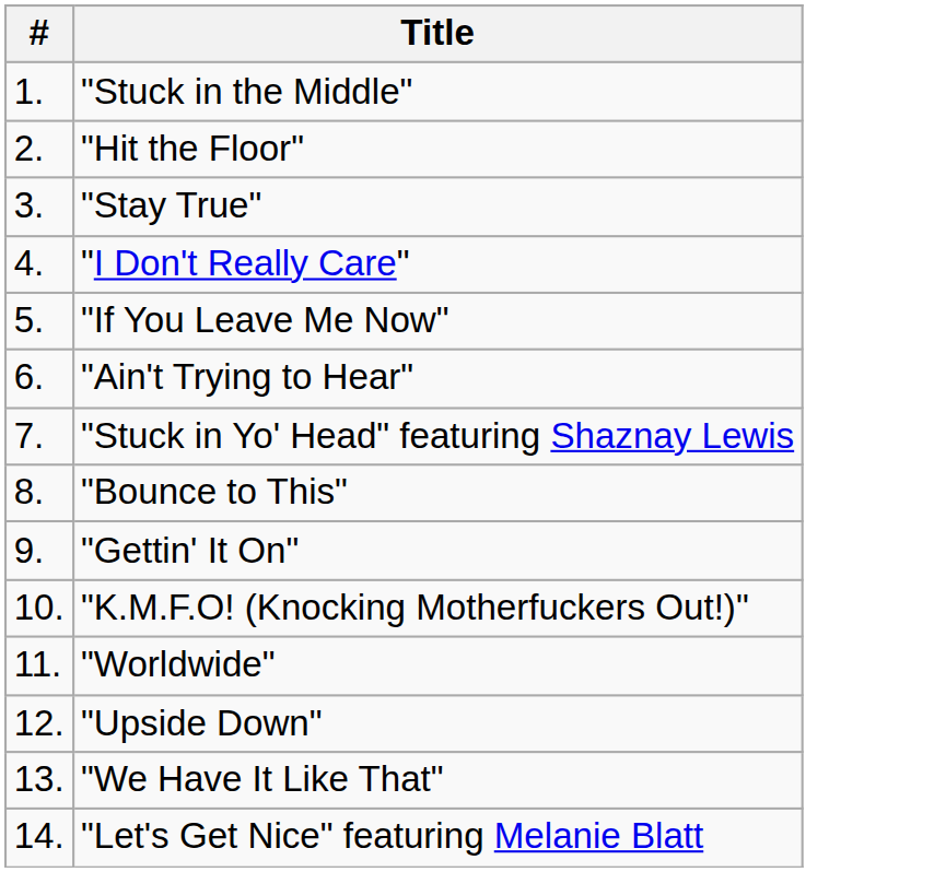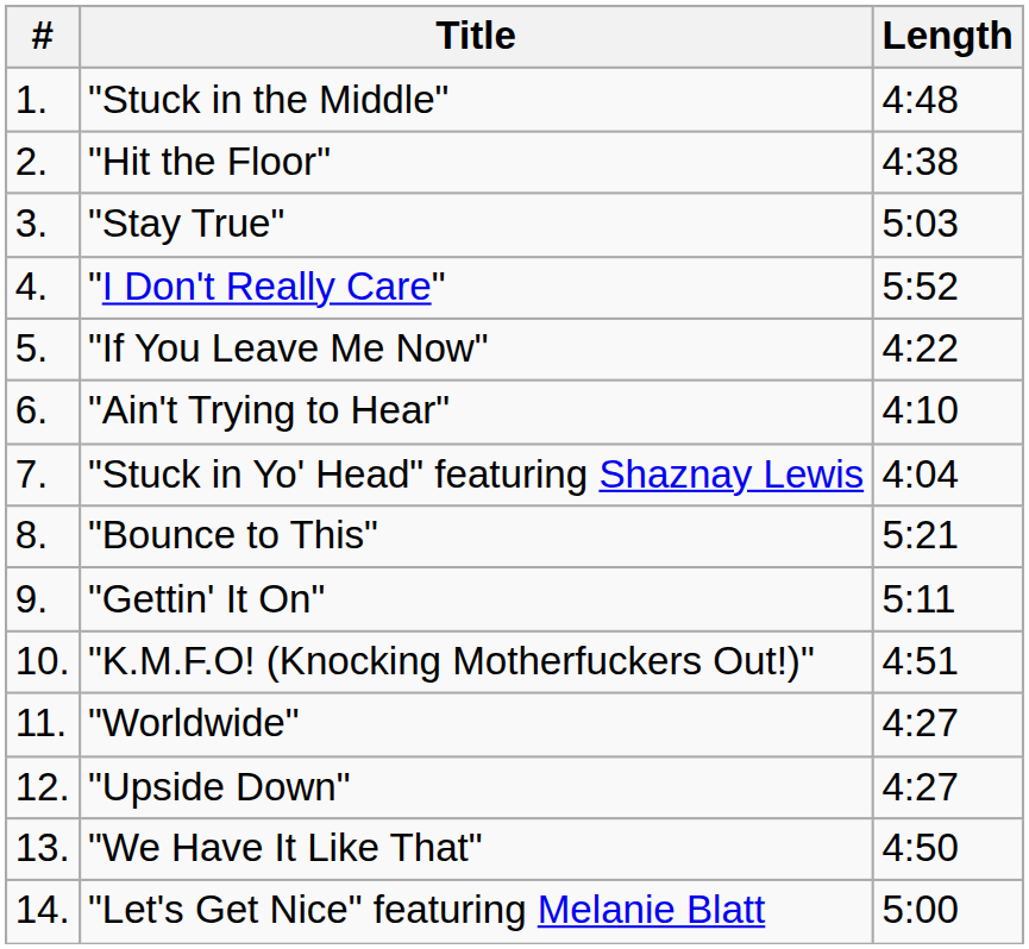 <table class="wikitable" id="Track_listing">
 <tr>
 <th>#</th>
 <th>Title</th>
+<th>Length</th>
 </tr>
 <tr>
 <td>1.</td>
 <td>"Stuck in the Middle"</td>
+<td>4:48</td>
 </tr>
 <tr>
 <td>2.</td>
 <td>"Hit the Floor"</td>
+<td>4:38</td>
 </tr>
 <tr>
 <td>3.</td>
 <td>"Stay True"</td>
+<td>5:03</td>
 </tr>
 <tr>
 <td>4.</td>
 <td>"<a href='#'>I Don't Really Care</a>"</td>
+<td>5:52</td>
 </tr>
 <tr>
 <td>5.</td>
 <td>"If You Leave Me Now"</td>
+<td>4:22</td>
 </tr>
 <tr>
 <td>6.</td>
 <td>"Ain't Trying to Hear"</td>
+<td>4:10</td>
 </tr>
 <tr>
 <td>7.</td>
 <td>"Stuck in Yo' Head" featuring <a href='#'>Shaznay Lewis</a></td>
+<td>4:04</td>
 </tr>
 <tr>
 <td>8.</td>
 <td>"Bounce to This"</td>
+<td>5:21</td>
 </tr>
 <tr>
 <td>9.</td>
 <td>"Gettin' It On"</td>
+<td>5:11</td>
 </tr>
 <tr>
 <td>10.</td>
 <td>"K.M.F.O! (Knocking Motherfuckers Out!)"</td>
+<td>4:51</td>
 </tr>
 <tr>
 <td>11.</td>
 <td>"Worldwide"</td>
+<td>4:27</td>
 </tr>
 <tr>
 <td>12.</td>
 <td>"Upside Down"</td>
+<td>4:27</td>
 </tr>
 <tr>
 <td>13.</td>
 <td>"We Have It Like That"</td>
+<td>4:50</td>
 </tr>
 <tr>
 <td>14.</td>
 <td>"Let's Get Nice" featuring <a href='#'>Melanie Blatt</a></td>
+<td>5:00</td>
 </tr>
 </table>
